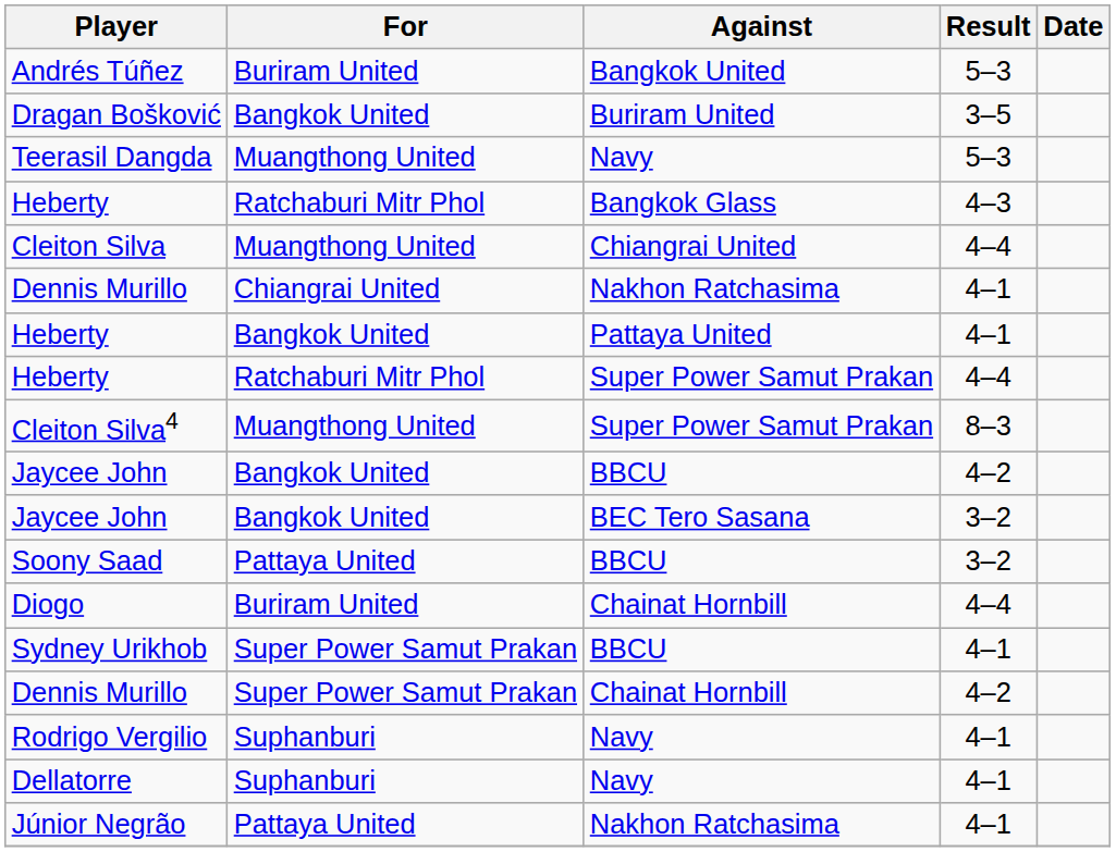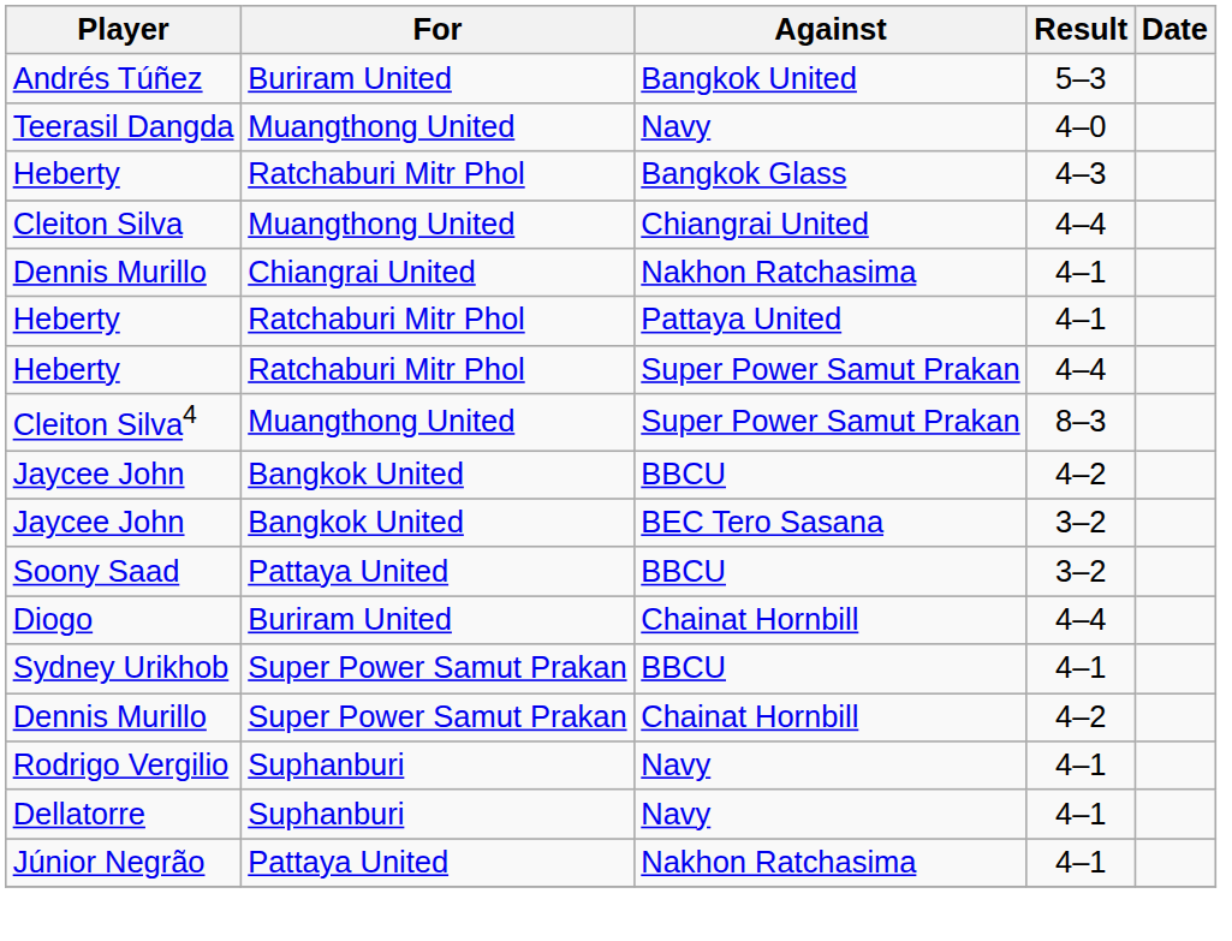 <table class="wikitable">
 <tr>
 <th>Player</th>
 <th>For</th>
 <th>Against</th>
 <th style="text-align:center">Result</th>
 <th>Date</th>
 </tr>
 <tr>
 <td> <a href='#'>Andrés Túñez</a></td>
 <td><a href='#'>Buriram United</a></td>
 <td><a href='#'>Bangkok United</a></td>
 <td align="center">5–3</td>
 <td></td>
 </tr>
 <tr>
-<td> <a href='#'>Dragan Bošković</a></td>
-<td><a href='#'>Bangkok United</a></td>
-<td><a href='#'>Buriram United</a></td>
-<td align="center">3–5</td>
-<td></td>
-</tr>
-<tr>
 <td> <a href='#'>Teerasil Dangda</a></td>
 <td><a href='#'>Muangthong United</a></td>
 <td><a href='#'>Navy</a></td>
-<td align="center">5–3</td>
+<td align="center">4–0</td>
 <td></td>
 </tr>
 <tr>
 <td> <a href='#'>Heberty</a></td>
 <td><a href='#'>Ratchaburi Mitr Phol</a></td>
 <td><a href='#'>Bangkok Glass</a></td>
 <td align="center">4–3</td>
 <td></td>
 </tr>
 <tr>
 <td> <a href='#'>Cleiton Silva</a></td>
 <td><a href='#'>Muangthong United</a></td>
 <td><a href='#'>Chiangrai United</a></td>
 <td align="center">4–4</td>
 <td></td>
 </tr>
 <tr>
 <td> <a href='#'>Dennis Murillo</a></td>
 <td><a href='#'>Chiangrai United</a></td>
 <td><a href='#'>Nakhon Ratchasima</a></td>
 <td align="center">4–1</td>
 <td></td>
 </tr>
 <tr>
 <td> <a href='#'>Heberty</a></td>
-<td><a href='#'>Bangkok United</a></td>
+<td><a href='#'>Ratchaburi Mitr Phol</a></td>
 <td><a href='#'>Pattaya United</a></td>
 <td align="center">4–1</td>
 <td></td>
 </tr>
 <tr>
 <td> <a href='#'>Heberty</a></td>
 <td><a href='#'>Ratchaburi Mitr Phol</a></td>
 <td><a href='#'>Super Power Samut Prakan</a></td>
 <td align="center">4–4</td>
 <td></td>
 </tr>
 <tr>
 <td> <a href='#'>Cleiton Silva</a><sup>4</sup></td>
 <td><a href='#'>Muangthong United</a></td>
 <td><a href='#'>Super Power Samut Prakan</a></td>
 <td align="center">8–3</td>
 <td></td>
 </tr>
 <tr>
 <td> <a href='#'>Jaycee John</a></td>
 <td><a href='#'>Bangkok United</a></td>
 <td><a href='#'>BBCU</a></td>
 <td align="center">4–2</td>
 <td></td>
 </tr>
 <tr>
 <td> <a href='#'>Jaycee John</a></td>
 <td><a href='#'>Bangkok United</a></td>
 <td><a href='#'>BEC Tero Sasana</a></td>
 <td align="center">3–2</td>
 <td></td>
 </tr>
 <tr>
 <td> <a href='#'>Soony Saad</a></td>
 <td><a href='#'>Pattaya United</a></td>
 <td><a href='#'>BBCU</a></td>
 <td align="center">3–2</td>
 <td></td>
 </tr>
 <tr>
 <td> <a href='#'>Diogo</a></td>
 <td><a href='#'>Buriram United</a></td>
 <td><a href='#'>Chainat Hornbill</a></td>
 <td align="center">4–4</td>
 <td></td>
 </tr>
 <tr>
 <td> <a href='#'>Sydney Urikhob</a></td>
 <td><a href='#'>Super Power Samut Prakan</a></td>
 <td><a href='#'>BBCU</a></td>
 <td align="center">4–1</td>
 <td></td>
 </tr>
 <tr>
 <td> <a href='#'>Dennis Murillo</a></td>
 <td><a href='#'>Super Power Samut Prakan</a></td>
 <td><a href='#'>Chainat Hornbill</a></td>
 <td align="center">4–2</td>
 <td></td>
 </tr>
 <tr>
 <td> <a href='#'>Rodrigo Vergilio</a></td>
 <td><a href='#'>Suphanburi</a></td>
 <td><a href='#'>Navy</a></td>
 <td align="center">4–1</td>
 <td></td>
 </tr>
 <tr>
 <td> <a href='#'>Dellatorre</a></td>
 <td><a href='#'>Suphanburi</a></td>
 <td><a href='#'>Navy</a></td>
 <td align="center">4–1</td>
 <td></td>
 </tr>
 <tr>
 <td> <a href='#'>Júnior Negrão</a></td>
 <td><a href='#'>Pattaya United</a></td>
 <td><a href='#'>Nakhon Ratchasima</a></td>
 <td align="center">4–1</td>
 <td></td>
 </tr>
 <tr>
 </tr>
 </table>
